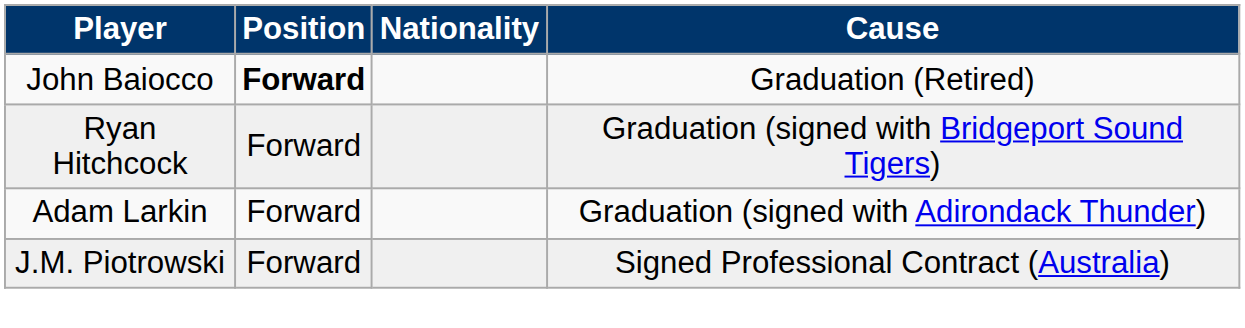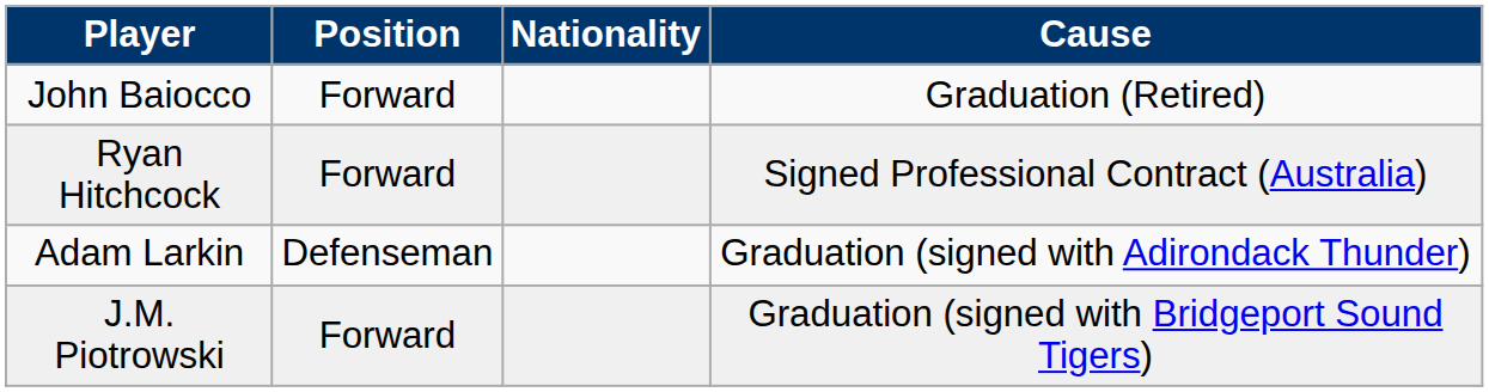 <table class="wikitable" width="40%">
 <tr>
 <th style="color:white; background:#00356B">Player</th>
 <th style="color:white; background:#00356B">Position</th>
 <th style="color:white; background:#00356B">Nationality</th>
 <th style="color:white; background:#00356B">Cause</th>
 </tr>
 <tr align="center" bgcolor="">
 <td>John Baiocco</td>
-<td><strong>Forward</strong></td>
+<td>Forward</td>
 <td></td>
 <td>Graduation (Retired)</td>
 </tr>
 <tr align="center" bgcolor="f0f0f0">
 <td>Ryan Hitchcock</td>
 <td>Forward</td>
 <td></td>
-<td>Graduation (signed with <a href='#'>Bridgeport Sound Tigers</a>)</td>
+<td>Signed Professional Contract (<a href='#'>Australia</a>)</td>
 </tr>
 <tr align="center" bgcolor="">
 <td>Adam Larkin</td>
-<td>Forward</td>
+<td>Defenseman</td>
 <td></td>
 <td>Graduation (signed with <a href='#'>Adirondack Thunder</a>)</td>
 </tr>
 <tr align="center" bgcolor="f0f0f0">
 <td>J.M. Piotrowski</td>
 <td>Forward</td>
 <td></td>
-<td>Signed Professional Contract (<a href='#'>Australia</a>)</td>
+<td>Graduation (signed with <a href='#'>Bridgeport Sound Tigers</a>)</td>
 </tr>
 </table>
